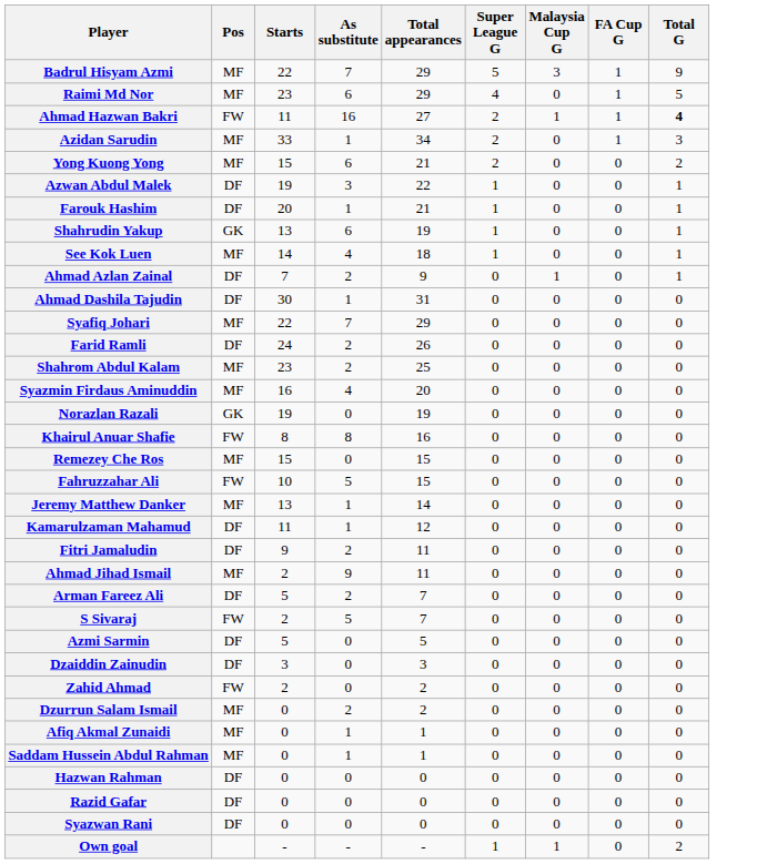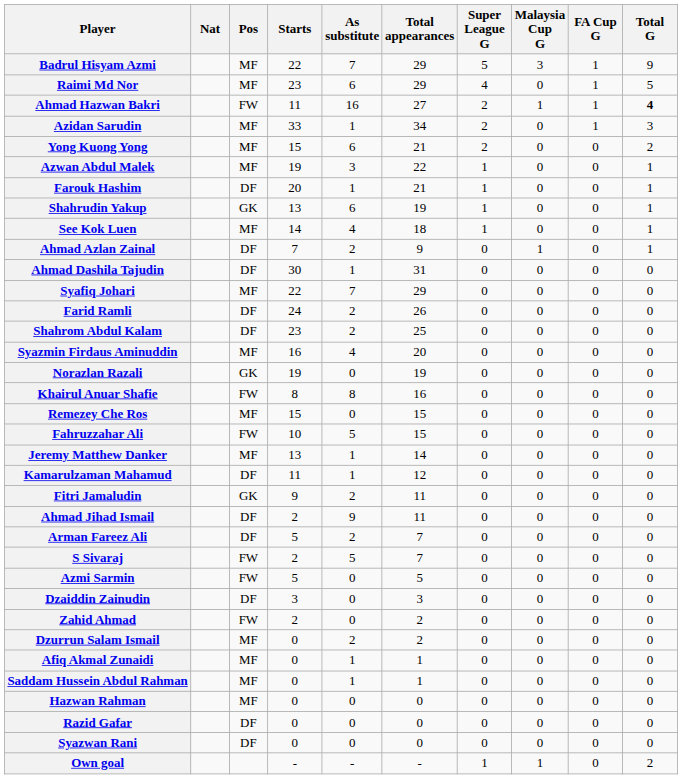 <table class="wikitable sortable" style="text-align:center">
 <tr>
 <th>Player</th>
+<th width="40">Nat</th>
 <th width="40">Pos</th>
 <th width="60">Starts</th>
 <th width="60">As substitute</th>
 <th width="60">Total appearances</th>
 <th width="60">Super League<br> G</th>
 <th width="60">Malaysia Cup<br> G</th>
 <th width="60">FA Cup<br> G</th>
 <th width="60">Total<br> G</th>
 </tr>
 <tr>
 <th><a href='#'>Badrul Hisyam Azmi</a></th>
+<td></td>
 <td>MF</td>
 <td>22</td>
 <td>7</td>
 <td>29</td>
 <td>5</td>
 <td>3</td>
 <td>1</td>
 <td>9</td>
 </tr>
 <tr>
 <th><a href='#'>Raimi Md Nor</a></th>
+<td></td>
 <td>MF</td>
 <td>23</td>
 <td>6</td>
 <td>29</td>
 <td>4</td>
 <td>0</td>
 <td>1</td>
 <td>5</td>
 </tr>
 <tr>
 <th><a href='#'>Ahmad Hazwan Bakri</a></th>
+<td></td>
 <td>FW</td>
 <td>11</td>
 <td>16</td>
 <td>27</td>
 <td>2</td>
 <td>1</td>
 <td>1</td>
 <td><strong>4</strong></td>
 </tr>
 <tr>
 <th><a href='#'>Azidan Sarudin</a></th>
+<td></td>
 <td>MF</td>
 <td>33</td>
 <td>1</td>
 <td>34</td>
 <td>2</td>
 <td>0</td>
 <td>1</td>
 <td>3</td>
 </tr>
 <tr>
 <th><a href='#'>Yong Kuong Yong</a></th>
+<td></td>
 <td>MF</td>
 <td>15</td>
 <td>6</td>
 <td>21</td>
 <td>2</td>
 <td>0</td>
 <td>0</td>
 <td>2</td>
 </tr>
 <tr>
 <th><a href='#'>Azwan Abdul Malek</a></th>
-<td>DF</td>
+<td></td>
+<td>MF</td>
 <td>19</td>
 <td>3</td>
 <td>22</td>
 <td>1</td>
 <td>0</td>
 <td>0</td>
 <td>1</td>
 </tr>
 <tr>
 <th><a href='#'>Farouk Hashim</a></th>
+<td></td>
 <td>DF</td>
 <td>20</td>
 <td>1</td>
 <td>21</td>
 <td>1</td>
 <td>0</td>
 <td>0</td>
 <td>1</td>
 </tr>
 <tr>
 <th><a href='#'>Shahrudin Yakup</a></th>
+<td></td>
 <td>GK</td>
 <td>13</td>
 <td>6</td>
 <td>19</td>
 <td>1</td>
 <td>0</td>
 <td>0</td>
 <td>1</td>
 </tr>
 <tr>
 <th><a href='#'>See Kok Luen</a></th>
+<td></td>
 <td>MF</td>
 <td>14</td>
 <td>4</td>
 <td>18</td>
 <td>1</td>
 <td>0</td>
 <td>0</td>
 <td>1</td>
 </tr>
 <tr>
 <th><a href='#'>Ahmad Azlan Zainal</a></th>
+<td></td>
 <td>DF</td>
 <td>7</td>
 <td>2</td>
 <td>9</td>
 <td>0</td>
 <td>1</td>
 <td>0</td>
 <td>1</td>
 </tr>
 <tr>
 <th><a href='#'>Ahmad Dashila Tajudin</a></th>
+<td></td>
 <td>DF</td>
 <td>30</td>
 <td>1</td>
 <td>31</td>
 <td>0</td>
 <td>0</td>
 <td>0</td>
 <td>0</td>
 </tr>
 <tr>
 <th><a href='#'>Syafiq Johari</a></th>
+<td></td>
 <td>MF</td>
 <td>22</td>
 <td>7</td>
 <td>29</td>
 <td>0</td>
 <td>0</td>
 <td>0</td>
 <td>0</td>
 </tr>
 <tr>
 <th><a href='#'>Farid Ramli</a></th>
+<td></td>
 <td>DF</td>
 <td>24</td>
 <td>2</td>
 <td>26</td>
 <td>0</td>
 <td>0</td>
 <td>0</td>
 <td>0</td>
 </tr>
 <tr>
 <th><a href='#'>Shahrom Abdul Kalam</a></th>
-<td>MF</td>
+<td></td>
+<td>DF</td>
 <td>23</td>
 <td>2</td>
 <td>25</td>
 <td>0</td>
 <td>0</td>
 <td>0</td>
 <td>0</td>
 </tr>
 <tr>
 <th><a href='#'>Syazmin Firdaus Aminuddin</a></th>
+<td></td>
 <td>MF</td>
 <td>16</td>
 <td>4</td>
 <td>20</td>
 <td>0</td>
 <td>0</td>
 <td>0</td>
 <td>0</td>
 </tr>
 <tr>
 <th><a href='#'>Norazlan Razali</a></th>
+<td></td>
 <td>GK</td>
 <td>19</td>
 <td>0</td>
 <td>19</td>
 <td>0</td>
 <td>0</td>
 <td>0</td>
 <td>0</td>
 </tr>
 <tr>
 <th><a href='#'>Khairul Anuar Shafie</a></th>
+<td></td>
 <td>FW</td>
 <td>8</td>
 <td>8</td>
 <td>16</td>
 <td>0</td>
 <td>0</td>
 <td>0</td>
 <td>0</td>
 </tr>
 <tr>
 <th><a href='#'>Remezey Che Ros</a></th>
+<td></td>
 <td>MF</td>
 <td>15</td>
 <td>0</td>
 <td>15</td>
 <td>0</td>
 <td>0</td>
 <td>0</td>
 <td>0</td>
 </tr>
 <tr>
 <th><a href='#'>Fahruzzahar Ali</a></th>
+<td></td>
 <td>FW</td>
 <td>10</td>
 <td>5</td>
 <td>15</td>
 <td>0</td>
 <td>0</td>
 <td>0</td>
 <td>0</td>
 </tr>
 <tr>
 <th><a href='#'>Jeremy Matthew Danker</a></th>
+<td></td>
 <td>MF</td>
 <td>13</td>
 <td>1</td>
 <td>14</td>
 <td>0</td>
 <td>0</td>
 <td>0</td>
 <td>0</td>
 </tr>
 <tr>
 <th><a href='#'>Kamarulzaman Mahamud</a></th>
+<td></td>
 <td>DF</td>
 <td>11</td>
 <td>1</td>
 <td>12</td>
 <td>0</td>
 <td>0</td>
 <td>0</td>
 <td>0</td>
 </tr>
 <tr>
 <th><a href='#'>Fitri Jamaludin</a></th>
-<td>DF</td>
+<td></td>
+<td>GK</td>
 <td>9</td>
 <td>2</td>
 <td>11</td>
 <td>0</td>
 <td>0</td>
 <td>0</td>
 <td>0</td>
 </tr>
 <tr>
 <th><a href='#'>Ahmad Jihad Ismail</a></th>
-<td>MF</td>
+<td></td>
+<td>DF</td>
 <td>2</td>
 <td>9</td>
 <td>11</td>
 <td>0</td>
 <td>0</td>
 <td>0</td>
 <td>0</td>
 </tr>
 <tr>
 <th><a href='#'>Arman Fareez Ali</a></th>
+<td></td>
 <td>DF</td>
 <td>5</td>
 <td>2</td>
 <td>7</td>
 <td>0</td>
 <td>0</td>
 <td>0</td>
 <td>0</td>
 </tr>
 <tr>
 <th><a href='#'>S Sivaraj</a></th>
+<td></td>
 <td>FW</td>
 <td>2</td>
 <td>5</td>
 <td>7</td>
 <td>0</td>
 <td>0</td>
 <td>0</td>
 <td>0</td>
 </tr>
 <tr>
 <th><a href='#'>Azmi Sarmin</a></th>
-<td>DF</td>
+<td></td>
+<td>FW</td>
 <td>5</td>
 <td>0</td>
 <td>5</td>
 <td>0</td>
 <td>0</td>
 <td>0</td>
 <td>0</td>
 </tr>
 <tr>
 <th><a href='#'>Dzaiddin Zainudin</a></th>
+<td></td>
 <td>DF</td>
 <td>3</td>
 <td>0</td>
 <td>3</td>
 <td>0</td>
 <td>0</td>
 <td>0</td>
 <td>0</td>
 </tr>
 <tr>
 <th><a href='#'>Zahid Ahmad</a></th>
+<td></td>
 <td>FW</td>
 <td>2</td>
 <td>0</td>
 <td>2</td>
 <td>0</td>
 <td>0</td>
 <td>0</td>
 <td>0</td>
 </tr>
 <tr>
 <th><a href='#'>Dzurrun Salam Ismail</a></th>
+<td></td>
 <td>MF</td>
 <td>0</td>
 <td>2</td>
 <td>2</td>
 <td>0</td>
 <td>0</td>
 <td>0</td>
 <td>0</td>
 </tr>
 <tr>
 <th><a href='#'>Afiq Akmal Zunaidi</a></th>
+<td></td>
 <td>MF</td>
 <td>0</td>
 <td>1</td>
 <td>1</td>
 <td>0</td>
 <td>0</td>
 <td>0</td>
 <td>0</td>
 </tr>
 <tr>
 <th><a href='#'>Saddam Hussein Abdul Rahman</a></th>
+<td></td>
 <td>MF</td>
 <td>0</td>
 <td>1</td>
 <td>1</td>
 <td>0</td>
 <td>0</td>
 <td>0</td>
 <td>0</td>
 </tr>
 <tr>
 <th><a href='#'>Hazwan Rahman</a></th>
-<td>DF</td>
+<td></td>
+<td>MF</td>
 <td>0</td>
 <td>0</td>
 <td>0</td>
 <td>0</td>
 <td>0</td>
 <td>0</td>
 <td>0</td>
 </tr>
 <tr>
 <th><a href='#'>Razid Gafar</a></th>
+<td></td>
 <td>DF</td>
 <td>0</td>
 <td>0</td>
 <td>0</td>
 <td>0</td>
 <td>0</td>
 <td>0</td>
 <td>0</td>
 </tr>
 <tr>
 <th><a href='#'>Syazwan Rani</a></th>
+<td></td>
 <td>DF</td>
 <td>0</td>
 <td>0</td>
 <td>0</td>
 <td>0</td>
 <td>0</td>
 <td>0</td>
 <td>0</td>
 </tr>
 <tr>
 <th><a href='#'>Own goal</a></th>
 <td></td>
+<td></td>
 <td>-</td>
 <td>-</td>
 <td>-</td>
 <td>1</td>
 <td>1</td>
 <td>0</td>
 <td>2</td>
 </tr>
 </table>
